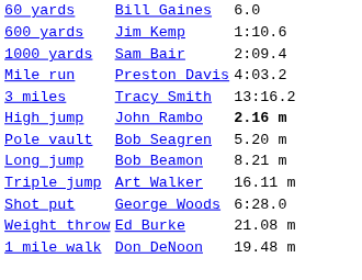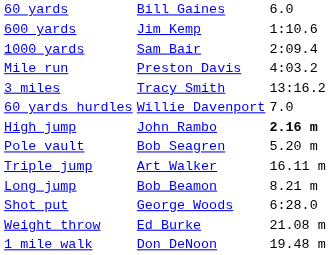 <table>
 <tr>
 <td><a href='#'>60 yards</a></td>
 <td><a href='#'>Bill Gaines</a></td>
 <td>6.0</td>
 <td></td>
 <td></td>
 <td></td>
 <td></td>
 </tr>
 <tr>
 <td><a href='#'>600 yards</a></td>
 <td><a href='#'>Jim Kemp</a></td>
 <td>1:10.6</td>
 <td></td>
 <td></td>
 <td></td>
 <td></td>
 </tr>
 <tr>
 <td><a href='#'>1000 yards</a></td>
 <td><a href='#'>Sam Bair</a></td>
 <td>2:09.4</td>
 <td></td>
 <td></td>
 <td></td>
 <td></td>
 </tr>
 <tr>
 <td><a href='#'>Mile run</a></td>
 <td><a href='#'>Preston Davis</a></td>
 <td>4:03.2</td>
 <td></td>
 <td></td>
 <td></td>
 <td></td>
 </tr>
 <tr>
 <td><a href='#'>3 miles</a></td>
 <td><a href='#'>Tracy Smith</a></td>
 <td>13:16.2</td>
 <td></td>
 <td></td>
 <td></td>
 <td></td>
 </tr>
 <tr>
+<td><a href='#'>60 yards hurdles</a></td>
+<td><a href='#'>Willie Davenport</a></td>
+<td>7.0</td>
+<td></td>
+<td></td>
+<td></td>
+<td></td>
+</tr>
+<tr>
 <td><a href='#'>High jump</a></td>
 <td><a href='#'>John Rambo</a></td>
 <td><strong>2.16 m</strong></td>
 <td></td>
 <td></td>
 <td></td>
 <td></td>
 </tr>
 <tr>
 <td><a href='#'>Pole vault</a></td>
 <td><a href='#'>Bob Seagren</a></td>
 <td>5.20 m</td>
 <td></td>
 <td></td>
 <td></td>
 <td></td>
 </tr>
 <tr>
-<td><a href='#'>Long jump</a></td>
-<td><a href='#'>Bob Beamon</a></td>
-<td>8.21 m</td>
+<td><a href='#'>Triple jump</a></td>
+<td><a href='#'>Art Walker</a></td>
+<td>16.11 m</td>
 <td></td>
 <td></td>
 <td></td>
 <td></td>
 </tr>
 <tr>
-<td><a href='#'>Triple jump</a></td>
-<td><a href='#'>Art Walker</a></td>
-<td>16.11 m</td>
+<td><a href='#'>Long jump</a></td>
+<td><a href='#'>Bob Beamon</a></td>
+<td>8.21 m</td>
 <td></td>
 <td></td>
 <td></td>
 <td></td>
 </tr>
 <tr>
 <td><a href='#'>Shot put</a></td>
 <td><a href='#'>George Woods</a></td>
 <td>6:28.0</td>
 <td></td>
 <td></td>
 <td></td>
 <td></td>
 </tr>
 <tr>
 <td><a href='#'>Weight throw</a></td>
 <td><a href='#'>Ed Burke</a></td>
 <td>21.08 m</td>
 <td></td>
 <td></td>
 <td></td>
 <td></td>
 </tr>
 <tr>
 <td><a href='#'>1 mile walk</a></td>
 <td><a href='#'>Don DeNoon</a></td>
 <td>19.48 m</td>
 <td></td>
 <td></td>
 <td></td>
 <td></td>
 </tr>
 </table>
